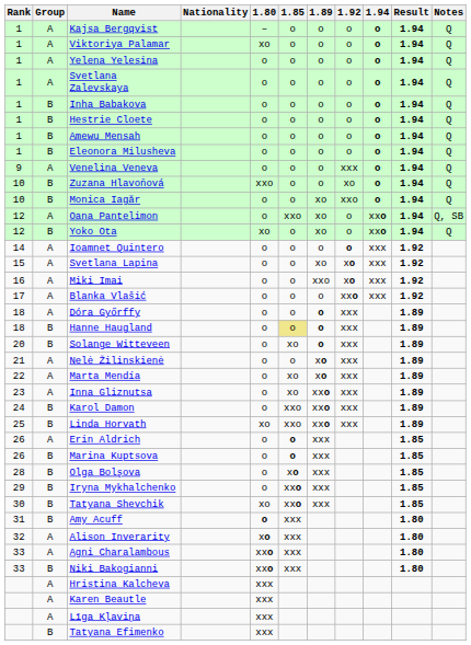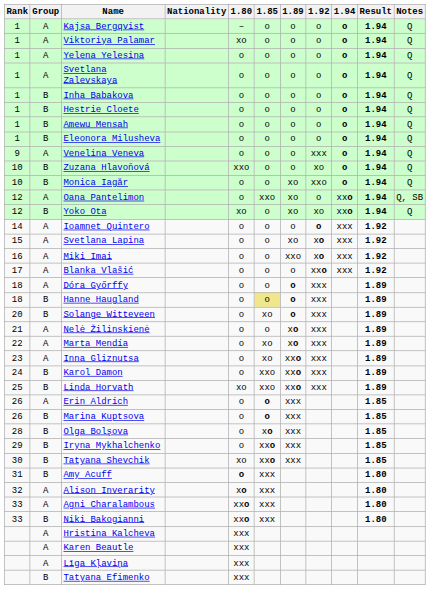 <table class="wikitable sortable" style="text-align:center">
 <tr>
 <th>Rank</th>
 <th>Group</th>
 <th>Name</th>
 <th>Nationality</th>
 <th>1.80</th>
 <th>1.85</th>
 <th>1.89</th>
 <th>1.92</th>
 <th>1.94</th>
 <th>Result</th>
 <th>Notes</th>
 </tr>
 <tr bgcolor=ccffcc>
 <td>1</td>
 <td>A</td>
 <td align=left><a href='#'>Kajsa Bergqvist</a></td>
 <td align=left></td>
 <td>–</td>
 <td>o</td>
 <td>o</td>
 <td>o</td>
 <td><strong>o</strong></td>
 <td><strong>1.94</strong></td>
 <td>Q</td>
 </tr>
 <tr bgcolor=ccffcc>
 <td>1</td>
 <td>A</td>
 <td align=left><a href='#'>Viktoriya Palamar</a></td>
 <td align=left></td>
 <td>xo</td>
 <td>o</td>
 <td>o</td>
 <td>o</td>
 <td><strong>o</strong></td>
 <td><strong>1.94</strong></td>
 <td>Q</td>
 </tr>
 <tr bgcolor=ccffcc>
 <td>1</td>
 <td>A</td>
 <td align=left><a href='#'>Yelena Yelesina</a></td>
 <td align=left></td>
 <td>o</td>
 <td>o</td>
 <td>o</td>
 <td>o</td>
 <td><strong>o</strong></td>
 <td><strong>1.94</strong></td>
 <td>Q</td>
 </tr>
 <tr bgcolor=ccffcc>
 <td>1</td>
 <td>A</td>
 <td align=left><a href='#'>Svetlana Zalevskaya</a></td>
 <td align=left></td>
 <td>o</td>
 <td>o</td>
 <td>o</td>
 <td>o</td>
 <td><strong>o</strong></td>
 <td><strong>1.94</strong></td>
 <td>Q</td>
 </tr>
 <tr bgcolor=ccffcc>
 <td>1</td>
 <td>B</td>
 <td align=left><a href='#'>Inha Babakova</a></td>
 <td align=left></td>
 <td>o</td>
 <td>o</td>
 <td>o</td>
 <td>o</td>
 <td><strong>o</strong></td>
 <td><strong>1.94</strong></td>
 <td>Q</td>
 </tr>
 <tr bgcolor=ccffcc>
 <td>1</td>
 <td>B</td>
 <td align=left><a href='#'>Hestrie Cloete</a></td>
 <td align=left></td>
 <td>o</td>
 <td>o</td>
 <td>o</td>
 <td>o</td>
 <td><strong>o</strong></td>
 <td><strong>1.94</strong></td>
 <td>Q</td>
 </tr>
 <tr bgcolor=ccffcc>
 <td>1</td>
 <td>B</td>
 <td align=left><a href='#'>Amewu Mensah</a></td>
 <td align=left></td>
 <td>o</td>
 <td>o</td>
 <td>o</td>
 <td>o</td>
 <td><strong>o</strong></td>
 <td><strong>1.94</strong></td>
 <td>Q</td>
 </tr>
 <tr bgcolor=ccffcc>
 <td>1</td>
 <td>B</td>
 <td align=left><a href='#'>Eleonora Milusheva</a></td>
 <td align=left></td>
 <td>o</td>
 <td>o</td>
 <td>o</td>
 <td>o</td>
 <td><strong>o</strong></td>
 <td><strong>1.94</strong></td>
 <td>Q</td>
 </tr>
 <tr bgcolor=ccffcc>
 <td>9</td>
 <td>A</td>
 <td align=left><a href='#'>Venelina Veneva</a></td>
 <td align=left></td>
 <td>o</td>
 <td>o</td>
 <td>o</td>
 <td>xxx</td>
 <td><strong>o</strong></td>
 <td><strong>1.94</strong></td>
 <td>Q</td>
 </tr>
 <tr bgcolor=ccffcc>
 <td>10</td>
 <td>B</td>
 <td align=left><a href='#'>Zuzana Hlavoňová</a></td>
 <td align=left></td>
 <td>xxo</td>
 <td>o</td>
 <td>o</td>
 <td>xo</td>
 <td><strong>o</strong></td>
 <td><strong>1.94</strong></td>
 <td>Q</td>
 </tr>
 <tr bgcolor=ccffcc>
 <td>10</td>
 <td>B</td>
 <td align=left><a href='#'>Monica Iagăr</a></td>
 <td align=left></td>
 <td>o</td>
 <td>o</td>
 <td>xo</td>
 <td>xxo</td>
 <td><strong>o</strong></td>
 <td><strong>1.94</strong></td>
 <td>Q</td>
 </tr>
 <tr bgcolor=ccffcc>
 <td>12</td>
 <td>A</td>
 <td align=left><a href='#'>Oana Pantelimon</a></td>
 <td align=left></td>
 <td>o</td>
 <td>xxo</td>
 <td>xo</td>
 <td>o</td>
 <td>xx<strong>o</strong></td>
 <td><strong>1.94</strong></td>
 <td>Q, SB</td>
 </tr>
 <tr bgcolor=ccffcc>
 <td>12</td>
 <td>B</td>
 <td align=left><a href='#'>Yoko Ota</a></td>
 <td align=left></td>
 <td>xo</td>
 <td>o</td>
 <td>xo</td>
-<td>o</td>
+<td>xo</td>
 <td>xx<strong>o</strong></td>
 <td><strong>1.94</strong></td>
 <td>Q</td>
 </tr>
 <tr>
 <td>14</td>
 <td>A</td>
 <td align=left><a href='#'>Ioamnet Quintero</a></td>
 <td align=left></td>
 <td>o</td>
 <td>o</td>
 <td>o</td>
 <td><strong>o</strong></td>
 <td>xxx</td>
 <td><strong>1.92</strong></td>
 <td></td>
 </tr>
 <tr>
 <td>15</td>
 <td>A</td>
 <td align=left><a href='#'>Svetlana Lapina</a></td>
 <td align=left></td>
 <td>o</td>
 <td>o</td>
 <td>xo</td>
 <td>x<strong>o</strong></td>
 <td>xxx</td>
 <td><strong>1.92</strong></td>
 <td></td>
 </tr>
 <tr>
 <td>16</td>
 <td>A</td>
 <td align=left><a href='#'>Miki Imai</a></td>
 <td align=left></td>
 <td>o</td>
 <td>o</td>
 <td>xxo</td>
 <td>x<strong>o</strong></td>
 <td>xxx</td>
 <td><strong>1.92</strong></td>
 <td></td>
 </tr>
 <tr>
 <td>17</td>
 <td>A</td>
 <td align=left><a href='#'>Blanka Vlašić</a></td>
 <td align=left></td>
 <td>o</td>
 <td>o</td>
 <td>o</td>
 <td>xx<strong>o</strong></td>
 <td>xxx</td>
 <td><strong>1.92</strong></td>
 <td></td>
 </tr>
 <tr>
 <td>18</td>
 <td>A</td>
 <td align=left><a href='#'>Dóra Győrffy</a></td>
 <td align=left></td>
 <td>o</td>
 <td>o</td>
 <td><strong>o</strong></td>
 <td>xxx</td>
 <td></td>
 <td><strong>1.89</strong></td>
 <td></td>
 </tr>
 <tr>
 <td>18</td>
 <td>B</td>
 <td align=left><a href='#'>Hanne Haugland</a></td>
 <td align=left></td>
 <td>o</td>
 <td style="background: khaki;">o</td>
 <td><strong>o</strong></td>
 <td>xxx</td>
 <td></td>
 <td><strong>1.89</strong></td>
 <td></td>
 </tr>
 <tr>
 <td>20</td>
 <td>B</td>
 <td align=left><a href='#'>Solange Witteveen</a></td>
 <td align=left></td>
 <td>o</td>
 <td>xo</td>
 <td><strong>o</strong></td>
 <td>xxx</td>
 <td></td>
 <td><strong>1.89</strong></td>
 <td></td>
 </tr>
 <tr>
 <td>21</td>
 <td>A</td>
 <td align=left><a href='#'>Nelė Žilinskienė</a></td>
 <td align=left></td>
 <td>o</td>
 <td>o</td>
 <td>x<strong>o</strong></td>
 <td>xxx</td>
 <td></td>
 <td><strong>1.89</strong></td>
 <td></td>
 </tr>
 <tr>
 <td>22</td>
 <td>A</td>
 <td align=left><a href='#'>Marta Mendía</a></td>
 <td align=left></td>
 <td>o</td>
 <td>xo</td>
 <td>x<strong>o</strong></td>
 <td>xxx</td>
 <td></td>
 <td><strong>1.89</strong></td>
 <td></td>
 </tr>
 <tr>
 <td>23</td>
 <td>A</td>
 <td align=left><a href='#'>Inna Gliznutsa</a></td>
 <td align=left></td>
 <td>o</td>
 <td>xo</td>
 <td>xx<strong>o</strong></td>
 <td>xxx</td>
 <td></td>
 <td><strong>1.89</strong></td>
 <td></td>
 </tr>
 <tr>
 <td>24</td>
 <td>B</td>
 <td align=left><a href='#'>Karol Damon</a></td>
 <td align=left></td>
 <td>o</td>
 <td>xxo</td>
 <td>xx<strong>o</strong></td>
 <td>xxx</td>
 <td></td>
 <td><strong>1.89</strong></td>
 <td></td>
 </tr>
 <tr>
 <td>25</td>
 <td>B</td>
 <td align=left><a href='#'>Linda Horvath</a></td>
 <td align=left></td>
 <td>xo</td>
 <td>xxo</td>
 <td>xx<strong>o</strong></td>
 <td>xxx</td>
 <td></td>
 <td><strong>1.89</strong></td>
 <td></td>
 </tr>
 <tr>
 <td>26</td>
 <td>A</td>
 <td align=left><a href='#'>Erin Aldrich</a></td>
 <td align=left></td>
 <td>o</td>
 <td><strong>o</strong></td>
 <td>xxx</td>
 <td></td>
 <td></td>
 <td><strong>1.85</strong></td>
 <td></td>
 </tr>
 <tr>
 <td>26</td>
 <td>B</td>
 <td align=left><a href='#'>Marina Kuptsova</a></td>
 <td align=left></td>
 <td>o</td>
 <td><strong>o</strong></td>
 <td>xxx</td>
 <td></td>
 <td></td>
 <td><strong>1.85</strong></td>
 <td></td>
 </tr>
 <tr>
 <td>28</td>
 <td>B</td>
 <td align=left><a href='#'>Olga Bolşova</a></td>
 <td align=left></td>
 <td>o</td>
 <td>x<strong>o</strong></td>
 <td>xxx</td>
 <td></td>
 <td></td>
 <td><strong>1.85</strong></td>
 <td></td>
 </tr>
 <tr>
 <td>29</td>
 <td>B</td>
 <td align=left><a href='#'>Iryna Mykhalchenko</a></td>
 <td align=left></td>
 <td>o</td>
 <td>xx<strong>o</strong></td>
 <td>xxx</td>
 <td></td>
 <td></td>
 <td><strong>1.85</strong></td>
 <td></td>
 </tr>
 <tr>
 <td>30</td>
 <td>B</td>
 <td align=left><a href='#'>Tatyana Shevchik</a></td>
 <td align=left></td>
 <td>xo</td>
 <td>xx<strong>o</strong></td>
 <td>xxx</td>
 <td></td>
 <td></td>
 <td><strong>1.85</strong></td>
 <td></td>
 </tr>
 <tr>
 <td>31</td>
 <td>B</td>
 <td align=left><a href='#'>Amy Acuff</a></td>
 <td align=left></td>
 <td><strong>o</strong></td>
 <td>xxx</td>
 <td></td>
 <td></td>
 <td></td>
 <td><strong>1.80</strong></td>
 <td></td>
 </tr>
 <tr>
 <td>32</td>
 <td>A</td>
 <td align=left><a href='#'>Alison Inverarity</a></td>
 <td align=left></td>
 <td>x<strong>o</strong></td>
 <td>xxx</td>
 <td></td>
 <td></td>
 <td></td>
 <td><strong>1.80</strong></td>
 <td></td>
 </tr>
 <tr>
 <td>33</td>
 <td>A</td>
 <td align=left><a href='#'>Agni Charalambous</a></td>
 <td align=left></td>
 <td>xx<strong>o</strong></td>
 <td>xxx</td>
 <td></td>
 <td></td>
 <td></td>
 <td><strong>1.80</strong></td>
 <td></td>
 </tr>
 <tr>
 <td>33</td>
 <td>B</td>
 <td align=left><a href='#'>Niki Bakogianni</a></td>
 <td align=left></td>
 <td>xx<strong>o</strong></td>
 <td>xxx</td>
 <td></td>
 <td></td>
 <td></td>
 <td><strong>1.80</strong></td>
 <td></td>
 </tr>
 <tr>
 <td></td>
 <td>A</td>
 <td align=left><a href='#'>Hristina Kalcheva</a></td>
 <td align=left></td>
 <td>xxx</td>
 <td></td>
 <td></td>
 <td></td>
 <td></td>
 <td><strong></strong></td>
 <td></td>
 </tr>
 <tr>
 <td></td>
 <td>A</td>
 <td align=left><a href='#'>Karen Beautle</a></td>
 <td align=left></td>
 <td>xxx</td>
 <td></td>
 <td></td>
 <td></td>
 <td></td>
 <td><strong></strong></td>
 <td></td>
 </tr>
 <tr>
 <td></td>
 <td>A</td>
 <td align=left><a href='#'>Līga Kļaviņa</a></td>
 <td align=left></td>
 <td>xxx</td>
 <td></td>
 <td></td>
 <td></td>
 <td></td>
 <td><strong></strong></td>
 <td></td>
 </tr>
 <tr>
 <td></td>
 <td>B</td>
 <td align=left><a href='#'>Tatyana Efimenko</a></td>
 <td align=left></td>
 <td>xxx</td>
 <td></td>
 <td></td>
 <td></td>
 <td></td>
 <td><strong></strong></td>
 <td></td>
 </tr>
 </table>
